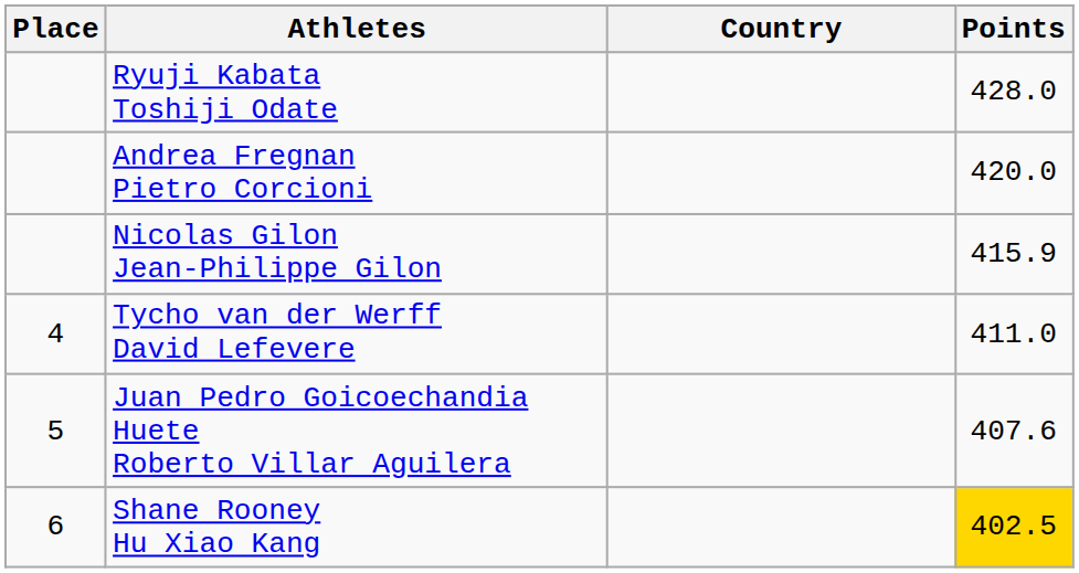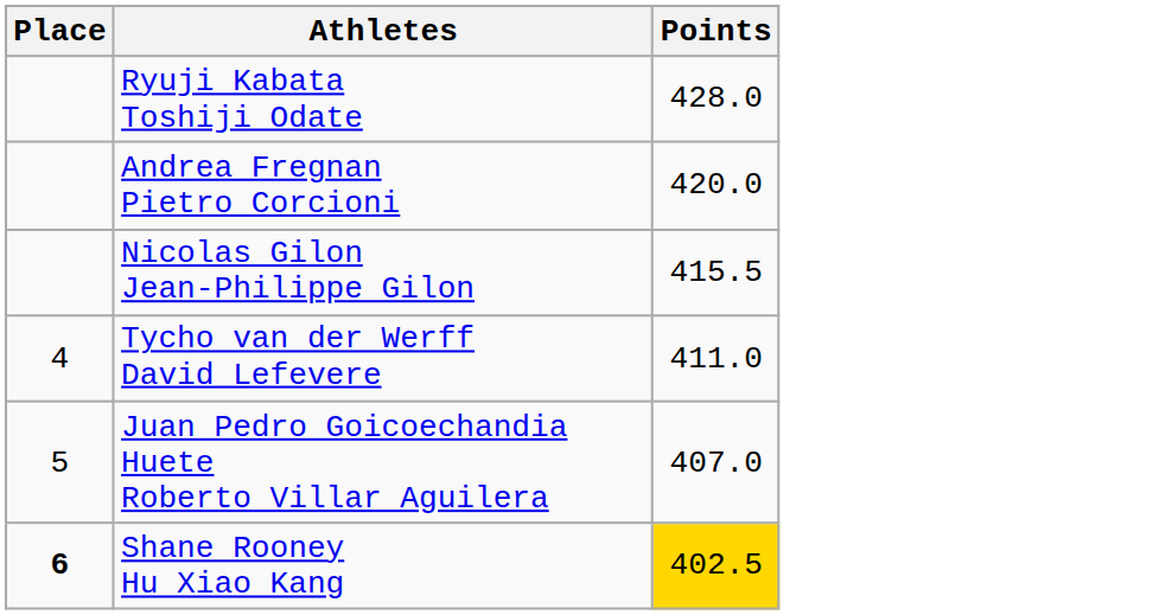 <table class="wikitable">
 <tr>
 <th>Place</th>
 <th width=220px>Athletes</th>
-<th width=150px>Country</th>
 <th>Points</th>
 </tr>
 <tr>
 <td align=center></td>
 <td><a href='#'>Ryuji Kabata</a><br><a href='#'>Toshiji Odate</a></td>
-<td></td>
 <td align=center>428.0</td>
 </tr>
 <tr>
 <td align=center></td>
 <td><a href='#'>Andrea Fregnan</a><br><a href='#'>Pietro Corcioni</a></td>
-<td></td>
 <td align=center>420.0</td>
 </tr>
 <tr>
 <td align=center></td>
 <td><a href='#'>Nicolas Gilon</a><br><a href='#'>Jean-Philippe Gilon</a></td>
-<td></td>
-<td align=center>415.9</td>
+<td align=center>415.5</td>
 </tr>
 <tr>
 <td align=center>4</td>
 <td><a href='#'>Tycho van der Werff</a><br><a href='#'>David Lefevere</a></td>
-<td></td>
 <td align=center>411.0</td>
 </tr>
 <tr>
 <td align=center>5</td>
 <td><a href='#'>Juan Pedro Goicoechandia Huete</a><br><a href='#'>Roberto Villar Aguilera</a></td>
-<td></td>
-<td align=center>407.6</td>
+<td align=center>407.0</td>
 </tr>
 <tr>
-<td align=center>6</td>
+<td align=center><strong>6</strong></td>
 <td><a href='#'>Shane Rooney</a><br><a href='#'>Hu Xiao Kang</a></td>
-<td></td>
 <td align=center style="background: gold;">402.5</td>
 </tr>
 </table>
